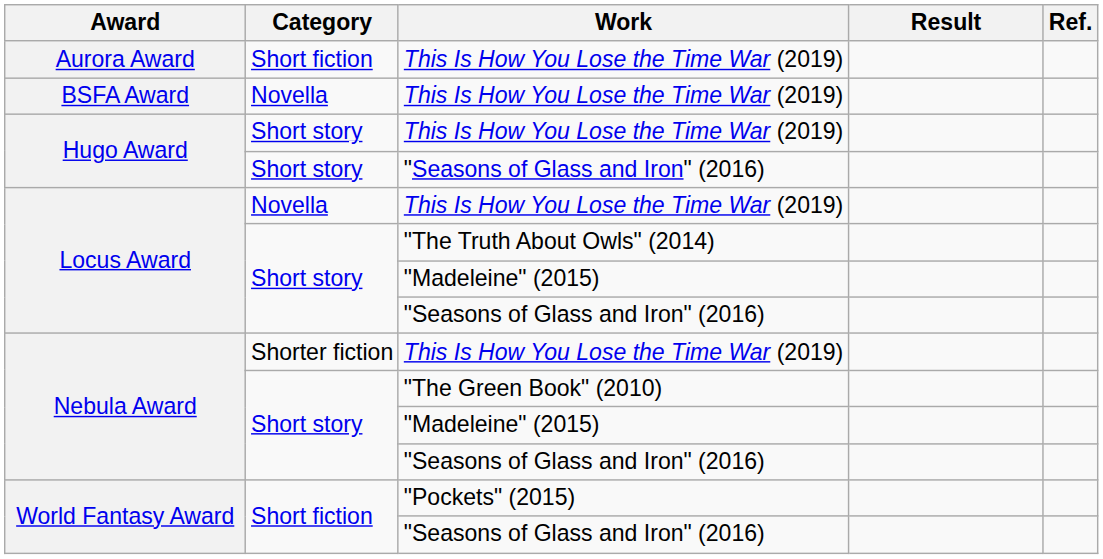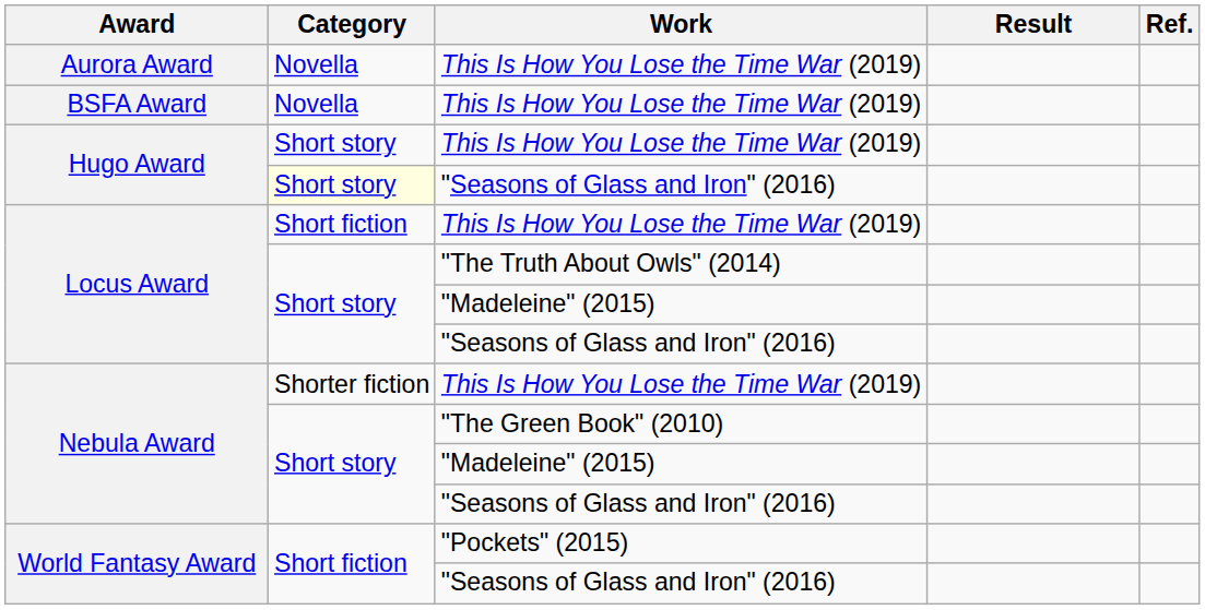 <table class="wikitable">
 <tr>
 <th style="min-width: 10em">Award</th>
 <th>Category</th>
 <th>Work</th>
 <th style="min-width: 8em">Result</th>
 <th>Ref.</th>
 </tr>
 <tr>
 <th style="font-weight: normal"><a href='#'>Aurora Award</a></th>
-<td><a href='#'>Short fiction</a></td>
+<td><a href='#'>Novella</a></td>
 <td><em><a href='#'>This Is How You Lose the Time War</a></em> (2019)</td>
 <td></td>
 <td style="text-align: center"></td>
 </tr>
 <tr>
 <th style="font-weight: normal"><a href='#'>BSFA Award</a></th>
 <td><a href='#'>Novella</a></td>
 <td><em><a href='#'>This Is How You Lose the Time War</a></em> (2019)</td>
 <td></td>
 <td style="text-align: center"></td>
 </tr>
 <tr>
 <th rowspan="2" style="font-weight: normal"><a href='#'>Hugo Award</a></th>
 <td><a href='#'>Short story</a></td>
 <td><em><a href='#'>This Is How You Lose the Time War</a></em> (2019)</td>
 <td></td>
 <td style="text-align: center"></td>
 </tr>
 <tr>
-<td><a href='#'>Short story</a></td>
+<td style="background: lightyellow;"><a href='#'>Short story</a></td>
 <td>"<a href='#'>Seasons of Glass and Iron</a>" (2016)</td>
 <td></td>
 <td style="text-align: center"></td>
 </tr>
 <tr>
 <th style="font-weight: normal" rowspan=4><a href='#'>Locus Award</a></th>
-<td><a href='#'>Novella</a></td>
+<td><a href='#'>Short fiction</a></td>
 <td><em><a href='#'>This Is How You Lose the Time War</a></em> (2019)</td>
 <td></td>
 <td style="text-align: center"></td>
 </tr>
 <tr>
 <td rowspan=3><a href='#'>Short story</a></td>
 <td>"The Truth About Owls" (2014)</td>
 <td></td>
 <td style="text-align: center"></td>
 </tr>
 <tr>
 <td>"Madeleine" (2015)</td>
 <td></td>
 <td style="text-align: center"></td>
 </tr>
 <tr>
 <td>"Seasons of Glass and Iron" (2016)</td>
 <td></td>
 <td style="text-align: center"></td>
 </tr>
 <tr>
 <th style="font-weight: normal" rowspan=4><a href='#'>Nebula Award</a></th>
 <td>Shorter fiction</td>
 <td><em><a href='#'>This Is How You Lose the Time War</a></em> (2019)</td>
 <td></td>
 <td style="text-align: center"></td>
 </tr>
 <tr>
 <td rowspan=3><a href='#'>Short story</a></td>
 <td>"The Green Book" (2010)</td>
 <td></td>
 <td style="text-align: center"></td>
 </tr>
 <tr>
 <td>"Madeleine" (2015)</td>
 <td></td>
 <td style="text-align: center"></td>
 </tr>
 <tr>
 <td>"Seasons of Glass and Iron" (2016)</td>
 <td></td>
 <td style="text-align: center"></td>
 </tr>
 <tr>
 <th style="font-weight: normal" rowspan=2><a href='#'>World Fantasy Award</a></th>
 <td rowspan=2><a href='#'>Short fiction</a></td>
 <td>"Pockets" (2015)</td>
 <td></td>
 <td style="text-align: center"></td>
 </tr>
 <tr>
 <td>"Seasons of Glass and Iron" (2016)</td>
 <td></td>
 <td style="text-align: center"></td>
 </tr>
 </table>
